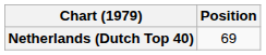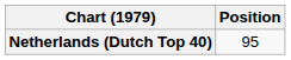 <table class="wikitable plainrowheaders" style="text-align:center">
 <tr>
 <th scope="col">Chart (1979)</th>
 <th scope="col">Position</th>
 </tr>
 <tr>
 <th scope="row">Netherlands (Dutch Top 40)</th>
-<td>69</td>
+<td>95</td>
 </tr>
 </table>
